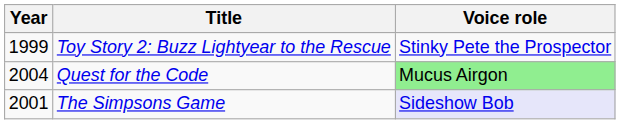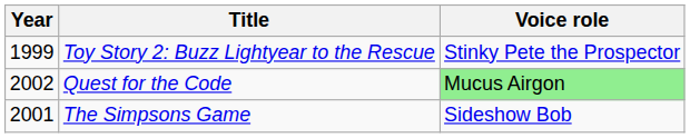 <table class="wikitable">
 <tr>
 <th>Year</th>
 <th>Title</th>
 <th>Voice role</th>
 </tr>
 <tr>
 <td>1999</td>
 <td><em><a href='#'>Toy Story 2: Buzz Lightyear to the Rescue</a></em></td>
 <td><a href='#'>Stinky Pete the Prospector</a></td>
 </tr>
 <tr>
-<td>2004</td>
+<td>2002</td>
 <td><em><a href='#'>Quest for the Code</a></em></td>
 <td style="background: lightgreen;">Mucus Airgon</td>
 </tr>
 <tr>
 <td>2001</td>
 <td><em><a href='#'>The Simpsons Game</a></em></td>
-<td style="background: lavender;"><a href='#'>Sideshow Bob</a></td>
+<td><a href='#'>Sideshow Bob</a></td>
 </tr>
 </table>
